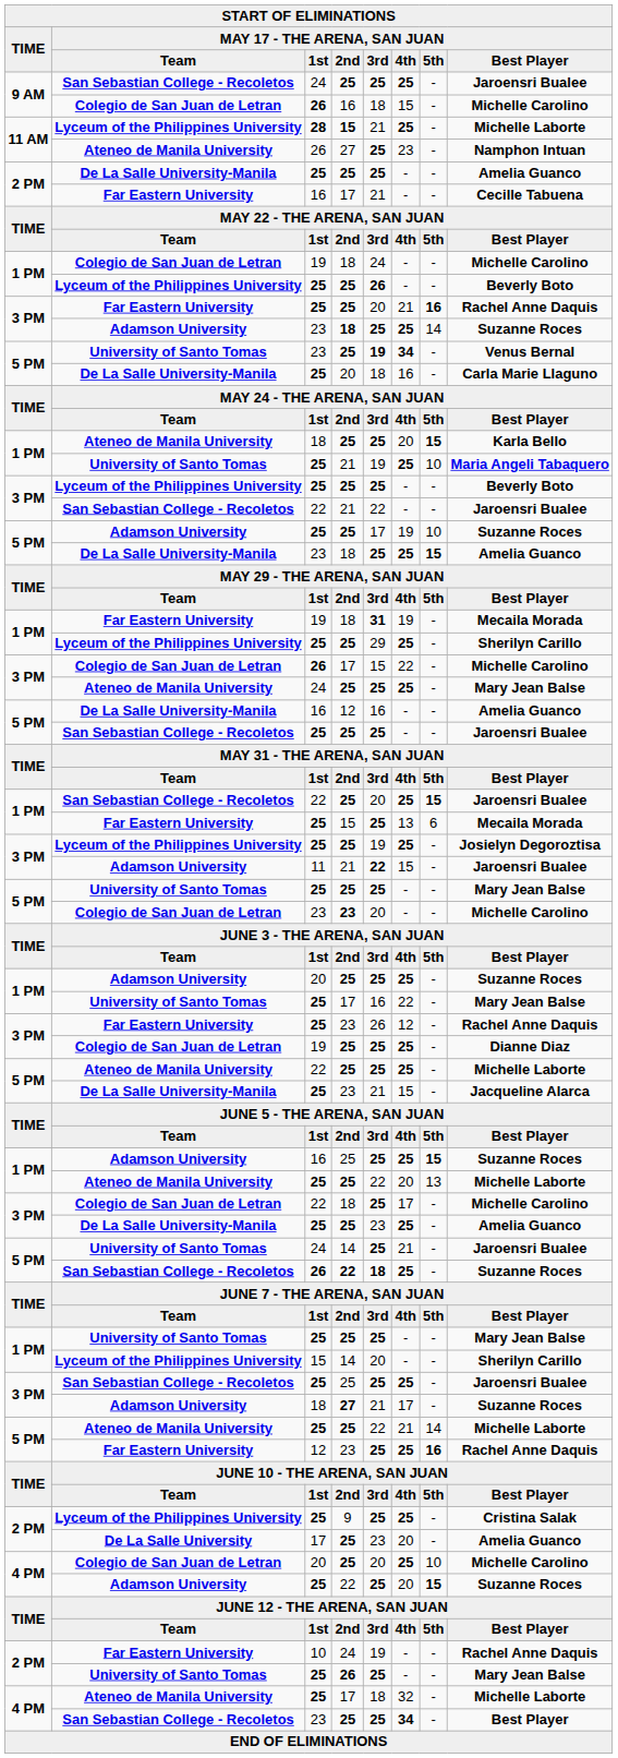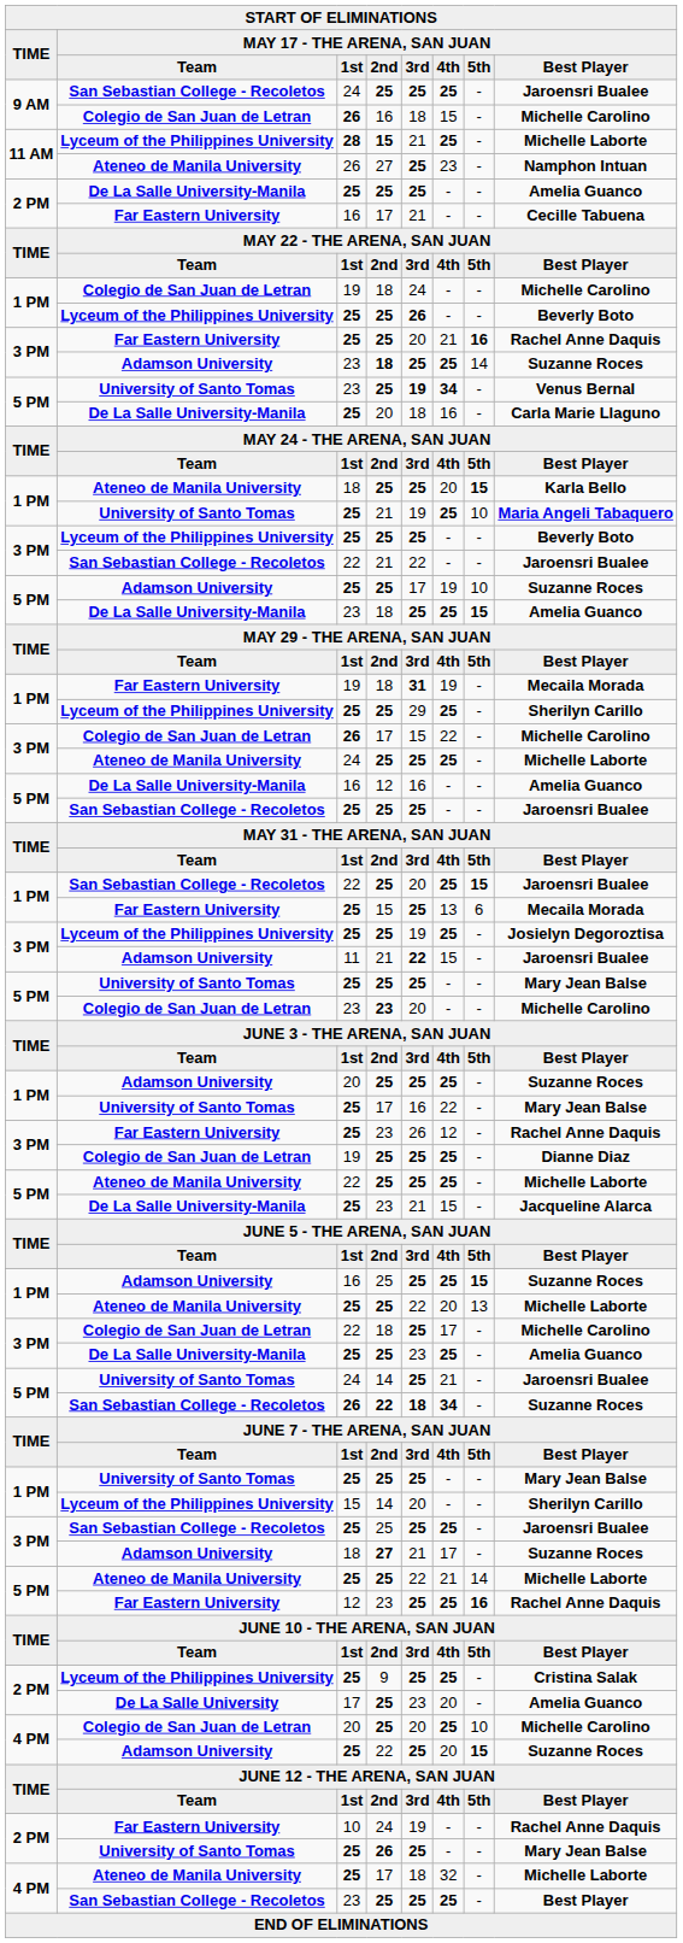 <table class="wikitable" style="text-align: center">
 <tr style="background:#efefef;">
 <td colspan=8><strong>START OF ELIMINATIONS</strong></td>
 </tr>
 <tr style="background:#efefef;">
 <td rowspan=2><strong>TIME</strong></td>
 <td colspan=7><strong>MAY 17 - THE ARENA, SAN JUAN</strong></td>
 </tr>
 <tr style="background:#efefef;">
 <td><strong>Team</strong></td>
 <td><strong>1st</strong></td>
 <td><strong>2nd</strong></td>
 <td><strong>3rd</strong></td>
 <td><strong>4th</strong></td>
 <td><strong>5th</strong></td>
 <td><strong>Best Player</strong></td>
 </tr>
 <tr>
 <td rowspan=2><strong>9 AM</strong></td>
 <td><strong><a href='#'>San Sebastian College - Recoletos</a></strong></td>
 <td>24</td>
 <td><strong>25</strong></td>
 <td><strong>25</strong></td>
 <td><strong>25</strong></td>
 <td>-</td>
 <td><strong>Jaroensri Bualee</strong></td>
 </tr>
 <tr>
 <td><strong><a href='#'>Colegio de San Juan de Letran</a></strong></td>
 <td><strong>26</strong></td>
 <td>16</td>
 <td>18</td>
 <td>15</td>
 <td>-</td>
 <td><strong>Michelle Carolino</strong></td>
 </tr>
 <tr>
 <td rowspan=2><strong>11 AM</strong></td>
 <td><strong><a href='#'>Lyceum of the Philippines University</a></strong></td>
 <td><strong>28</strong></td>
 <td><strong>15</strong></td>
 <td>21</td>
 <td><strong>25</strong></td>
 <td>-</td>
 <td><strong>Michelle Laborte</strong></td>
 </tr>
 <tr>
 <td><strong><a href='#'>Ateneo de Manila University</a></strong></td>
 <td>26</td>
 <td>27</td>
 <td><strong>25</strong></td>
 <td>23</td>
 <td>-</td>
 <td><strong>Namphon Intuan</strong></td>
 </tr>
 <tr>
 <td rowspan=2><strong>2 PM</strong></td>
 <td><strong><a href='#'>De La Salle University-Manila</a></strong></td>
 <td><strong>25</strong></td>
 <td><strong>25</strong></td>
 <td><strong>25</strong></td>
 <td>-</td>
 <td>-</td>
 <td><strong>Amelia Guanco</strong></td>
 </tr>
 <tr>
 <td><strong><a href='#'>Far Eastern University</a></strong></td>
 <td>16</td>
 <td>17</td>
 <td>21</td>
 <td>-</td>
 <td>-</td>
 <td><strong>Cecille Tabuena</strong></td>
 </tr>
 <tr style="background:#efefef;">
 <td rowspan=2><strong>TIME</strong></td>
 <td colspan=7><strong>MAY 22 - THE ARENA, SAN JUAN</strong></td>
 </tr>
 <tr style="background:#efefef;">
 <td><strong>Team</strong></td>
 <td><strong>1st</strong></td>
 <td><strong>2nd</strong></td>
 <td><strong>3rd</strong></td>
 <td><strong>4th</strong></td>
 <td><strong>5th</strong></td>
 <td><strong>Best Player</strong></td>
 </tr>
 <tr>
 <td rowspan=2><strong>1 PM</strong></td>
 <td><strong><a href='#'>Colegio de San Juan de Letran</a></strong></td>
 <td>19</td>
 <td>18</td>
 <td>24</td>
 <td>-</td>
 <td>-</td>
 <td><strong>Michelle Carolino</strong></td>
 </tr>
 <tr>
 <td><strong><a href='#'>Lyceum of the Philippines University</a></strong></td>
 <td><strong>25</strong></td>
 <td><strong>25</strong></td>
 <td><strong>26</strong></td>
 <td>-</td>
 <td>-</td>
 <td><strong>Beverly Boto</strong></td>
 </tr>
 <tr>
 <td rowspan=2><strong>3 PM</strong></td>
 <td><strong><a href='#'>Far Eastern University</a></strong></td>
 <td><strong>25</strong></td>
 <td><strong>25</strong></td>
 <td>20</td>
 <td>21</td>
 <td><strong>16</strong></td>
 <td><strong>Rachel Anne Daquis</strong></td>
 </tr>
 <tr>
 <td><strong><a href='#'>Adamson University</a></strong></td>
 <td>23</td>
 <td><strong>18</strong></td>
 <td><strong>25</strong></td>
 <td><strong>25</strong></td>
 <td>14</td>
 <td><strong>Suzanne Roces</strong></td>
 </tr>
 <tr>
 <td rowspan=2><strong>5 PM</strong></td>
 <td><strong><a href='#'>University of Santo Tomas</a></strong></td>
 <td>23</td>
 <td><strong>25</strong></td>
 <td><strong>19</strong></td>
 <td><strong>34</strong></td>
 <td>-</td>
 <td><strong>Venus Bernal</strong></td>
 </tr>
 <tr>
 <td><strong><a href='#'>De La Salle University-Manila</a></strong></td>
 <td><strong>25</strong></td>
 <td>20</td>
 <td>18</td>
 <td>16</td>
 <td>-</td>
 <td><strong>Carla Marie Llaguno</strong></td>
 </tr>
 <tr style="background:#efefef;">
 <td rowspan=2><strong>TIME</strong></td>
 <td colspan=7><strong>MAY 24 - THE ARENA, SAN JUAN</strong></td>
 </tr>
 <tr style="background:#efefef;">
 <td><strong>Team</strong></td>
 <td><strong>1st</strong></td>
 <td><strong>2nd</strong></td>
 <td><strong>3rd</strong></td>
 <td><strong>4th</strong></td>
 <td><strong>5th</strong></td>
 <td><strong>Best Player</strong></td>
 </tr>
 <tr>
 <td rowspan=2><strong>1 PM</strong></td>
 <td><strong><a href='#'>Ateneo de Manila University</a></strong></td>
 <td>18</td>
 <td><strong>25</strong></td>
 <td><strong>25</strong></td>
 <td>20</td>
 <td><strong>15</strong></td>
 <td><strong>Karla Bello</strong></td>
 </tr>
 <tr>
 <td><strong><a href='#'>University of Santo Tomas</a></strong></td>
 <td><strong>25</strong></td>
 <td>21</td>
 <td>19</td>
 <td><strong>25</strong></td>
 <td>10</td>
 <td><strong><a href='#'>Maria Angeli Tabaquero</a></strong></td>
 </tr>
 <tr>
 <td rowspan=2><strong>3 PM</strong></td>
 <td><strong><a href='#'>Lyceum of the Philippines University</a></strong></td>
 <td><strong>25</strong></td>
 <td><strong>25</strong></td>
 <td><strong>25</strong></td>
 <td>-</td>
 <td>-</td>
 <td><strong>Beverly Boto</strong></td>
 </tr>
 <tr>
 <td><strong><a href='#'>San Sebastian College - Recoletos</a></strong></td>
 <td>22</td>
 <td>21</td>
 <td>22</td>
 <td>-</td>
 <td>-</td>
 <td><strong>Jaroensri Bualee</strong></td>
 </tr>
 <tr>
 <td rowspan=2><strong>5 PM</strong></td>
 <td><strong><a href='#'>Adamson University</a></strong></td>
 <td><strong>25</strong></td>
 <td><strong>25</strong></td>
 <td>17</td>
 <td>19</td>
 <td>10</td>
 <td><strong>Suzanne Roces</strong></td>
 </tr>
 <tr>
 <td><strong><a href='#'>De La Salle University-Manila</a></strong></td>
 <td>23</td>
 <td>18</td>
 <td><strong>25</strong></td>
 <td><strong>25</strong></td>
 <td><strong>15</strong></td>
 <td><strong>Amelia Guanco</strong></td>
 </tr>
 <tr style="background:#efefef;">
 <td rowspan=2><strong>TIME</strong></td>
 <td colspan=7><strong>MAY 29 - THE ARENA, SAN JUAN</strong></td>
 </tr>
 <tr style="background:#efefef;">
 <td><strong>Team</strong></td>
 <td><strong>1st</strong></td>
 <td><strong>2nd</strong></td>
 <td><strong>3rd</strong></td>
 <td><strong>4th</strong></td>
 <td><strong>5th</strong></td>
 <td><strong>Best Player</strong></td>
 </tr>
 <tr>
 <td rowspan=2><strong>1 PM</strong></td>
 <td><strong><a href='#'>Far Eastern University</a></strong></td>
 <td>19</td>
 <td>18</td>
 <td><strong>31</strong></td>
 <td>19</td>
 <td>-</td>
 <td><strong>Mecaila Morada</strong></td>
 </tr>
 <tr>
 <td><strong><a href='#'>Lyceum of the Philippines University</a></strong></td>
 <td><strong>25</strong></td>
 <td><strong>25</strong></td>
 <td>29</td>
 <td><strong>25</strong></td>
 <td>-</td>
 <td><strong>Sherilyn Carillo</strong></td>
 </tr>
 <tr>
 <td rowspan=2><strong>3 PM</strong></td>
 <td><strong><a href='#'>Colegio de San Juan de Letran</a></strong></td>
 <td><strong>26</strong></td>
 <td>17</td>
 <td>15</td>
 <td>22</td>
 <td>-</td>
 <td><strong>Michelle Carolino</strong></td>
 </tr>
 <tr>
 <td><strong><a href='#'>Ateneo de Manila University</a></strong></td>
 <td>24</td>
 <td><strong>25</strong></td>
 <td><strong>25</strong></td>
 <td><strong>25</strong></td>
 <td>-</td>
-<td><strong>Mary Jean Balse</strong></td>
+<td><strong>Michelle Laborte</strong></td>
 </tr>
 <tr>
 <td rowspan=2><strong>5 PM</strong></td>
 <td><strong><a href='#'>De La Salle University-Manila</a></strong></td>
 <td>16</td>
 <td>12</td>
 <td>16</td>
 <td>-</td>
 <td>-</td>
 <td><strong>Amelia Guanco</strong></td>
 </tr>
 <tr>
 <td><strong><a href='#'>San Sebastian College - Recoletos</a></strong></td>
 <td><strong>25</strong></td>
 <td><strong>25</strong></td>
 <td><strong>25</strong></td>
 <td>-</td>
 <td>-</td>
 <td><strong>Jaroensri Bualee</strong></td>
 </tr>
 <tr style="background:#efefef;">
 <td rowspan=2><strong>TIME</strong></td>
 <td colspan=7><strong>MAY 31 - THE ARENA, SAN JUAN</strong></td>
 </tr>
 <tr style="background:#efefef;">
 <td><strong>Team</strong></td>
 <td><strong>1st</strong></td>
 <td><strong>2nd</strong></td>
 <td><strong>3rd</strong></td>
 <td><strong>4th</strong></td>
 <td><strong>5th</strong></td>
 <td><strong>Best Player</strong></td>
 </tr>
 <tr>
 <td rowspan=2><strong>1 PM</strong></td>
 <td><strong><a href='#'>San Sebastian College - Recoletos</a></strong></td>
 <td>22</td>
 <td><strong>25</strong></td>
 <td>20</td>
 <td><strong>25</strong></td>
 <td><strong>15</strong></td>
 <td><strong>Jaroensri Bualee</strong></td>
 </tr>
 <tr>
 <td><strong><a href='#'>Far Eastern University</a></strong></td>
 <td><strong>25</strong></td>
 <td>15</td>
 <td><strong>25</strong></td>
 <td>13</td>
 <td>6</td>
 <td><strong>Mecaila Morada</strong></td>
 </tr>
 <tr>
 <td rowspan=2><strong>3 PM</strong></td>
 <td><strong><a href='#'>Lyceum of the Philippines University</a></strong></td>
 <td><strong>25</strong></td>
 <td><strong>25</strong></td>
 <td>19</td>
 <td><strong>25</strong></td>
 <td>-</td>
 <td><strong>Josielyn Degoroztisa</strong></td>
 </tr>
 <tr>
 <td><strong><a href='#'>Adamson University</a></strong></td>
 <td>11</td>
 <td>21</td>
 <td><strong>22</strong></td>
 <td>15</td>
 <td>-</td>
 <td><strong>Jaroensri Bualee</strong></td>
 </tr>
 <tr>
 <td rowspan=2><strong>5 PM</strong></td>
 <td><strong><a href='#'>University of Santo Tomas</a></strong></td>
 <td><strong>25</strong></td>
 <td><strong>25</strong></td>
 <td><strong>25</strong></td>
 <td>-</td>
 <td>-</td>
 <td><strong>Mary Jean Balse</strong></td>
 </tr>
 <tr>
 <td><strong><a href='#'>Colegio de San Juan de Letran</a></strong></td>
 <td>23</td>
 <td><strong>23</strong></td>
 <td>20</td>
 <td>-</td>
 <td>-</td>
 <td><strong>Michelle Carolino</strong></td>
 </tr>
 <tr style="background:#efefef;">
 <td rowspan=2><strong>TIME</strong></td>
 <td colspan=7><strong>JUNE 3 - THE ARENA, SAN JUAN</strong></td>
 </tr>
 <tr style="background:#efefef;">
 <td><strong>Team</strong></td>
 <td><strong>1st</strong></td>
 <td><strong>2nd</strong></td>
 <td><strong>3rd</strong></td>
 <td><strong>4th</strong></td>
 <td><strong>5th</strong></td>
 <td><strong>Best Player</strong></td>
 </tr>
 <tr>
 <td rowspan=2><strong>1 PM</strong></td>
 <td><strong><a href='#'>Adamson University</a></strong></td>
 <td>20</td>
 <td><strong>25</strong></td>
 <td><strong>25</strong></td>
 <td><strong>25</strong></td>
 <td>-</td>
 <td><strong>Suzanne Roces</strong></td>
 </tr>
 <tr>
 <td><strong><a href='#'>University of Santo Tomas</a></strong></td>
 <td><strong>25</strong></td>
 <td>17</td>
 <td>16</td>
 <td>22</td>
 <td>-</td>
 <td><strong>Mary Jean Balse</strong></td>
 </tr>
 <tr>
 <td rowspan=2><strong>3 PM</strong></td>
 <td><strong><a href='#'>Far Eastern University</a></strong></td>
 <td><strong>25</strong></td>
 <td>23</td>
 <td>26</td>
 <td>12</td>
 <td>-</td>
 <td><strong>Rachel Anne Daquis</strong></td>
 </tr>
 <tr>
 <td><strong><a href='#'>Colegio de San Juan de Letran</a></strong></td>
 <td>19</td>
 <td><strong>25</strong></td>
 <td><strong>25</strong></td>
 <td><strong>25</strong></td>
 <td>-</td>
 <td><strong>Dianne Diaz</strong></td>
 </tr>
 <tr>
 <td rowspan=2><strong>5 PM</strong></td>
 <td><strong><a href='#'>Ateneo de Manila University</a></strong></td>
 <td>22</td>
 <td><strong>25</strong></td>
 <td><strong>25</strong></td>
 <td><strong>25</strong></td>
 <td>-</td>
 <td><strong>Michelle Laborte</strong></td>
 </tr>
 <tr>
 <td><strong><a href='#'>De La Salle University-Manila</a></strong></td>
 <td><strong>25</strong></td>
 <td>23</td>
 <td>21</td>
 <td>15</td>
 <td>-</td>
 <td><strong>Jacqueline Alarca</strong></td>
 </tr>
 <tr style="background:#efefef;">
 <td rowspan=2><strong>TIME</strong></td>
 <td colspan=7><strong>JUNE 5 - THE ARENA, SAN JUAN</strong></td>
 </tr>
 <tr style="background:#efefef;">
 <td><strong>Team</strong></td>
 <td><strong>1st</strong></td>
 <td><strong>2nd</strong></td>
 <td><strong>3rd</strong></td>
 <td><strong>4th</strong></td>
 <td><strong>5th</strong></td>
 <td><strong>Best Player</strong></td>
 </tr>
 <tr>
 <td rowspan=2><strong>1 PM</strong></td>
 <td><strong><a href='#'>Adamson University</a></strong></td>
 <td>16</td>
 <td>25</td>
 <td><strong>25</strong></td>
 <td><strong>25</strong></td>
 <td><strong>15</strong></td>
 <td><strong>Suzanne Roces</strong></td>
 </tr>
 <tr>
 <td><strong><a href='#'>Ateneo de Manila University</a></strong></td>
 <td><strong>25</strong></td>
 <td><strong>25</strong></td>
 <td>22</td>
 <td>20</td>
 <td>13</td>
 <td><strong>Michelle Laborte</strong></td>
 </tr>
 <tr>
 <td rowspan=2><strong>3 PM</strong></td>
 <td><strong><a href='#'>Colegio de San Juan de Letran</a></strong></td>
 <td>22</td>
 <td>18</td>
 <td><strong>25</strong></td>
 <td>17</td>
 <td>-</td>
 <td><strong>Michelle Carolino</strong></td>
 </tr>
 <tr>
 <td><strong><a href='#'>De La Salle University-Manila</a></strong></td>
 <td><strong>25</strong></td>
 <td><strong>25</strong></td>
 <td>23</td>
 <td><strong>25</strong></td>
 <td>-</td>
 <td><strong>Amelia Guanco</strong></td>
 </tr>
 <tr>
 <td rowspan=2><strong>5 PM</strong></td>
 <td><strong><a href='#'>University of Santo Tomas</a></strong></td>
 <td>24</td>
 <td>14</td>
 <td><strong>25</strong></td>
 <td>21</td>
 <td>-</td>
 <td><strong>Jaroensri Bualee</strong></td>
 </tr>
 <tr>
 <td><strong><a href='#'>San Sebastian College - Recoletos</a></strong></td>
 <td><strong>26</strong></td>
 <td><strong>22</strong></td>
 <td><strong>18</strong></td>
-<td><strong>25</strong></td>
+<td><strong>34</strong></td>
 <td>-</td>
 <td><strong>Suzanne Roces</strong></td>
 </tr>
 <tr style="background:#efefef;">
 <td rowspan=2><strong>TIME</strong></td>
 <td colspan=7><strong>JUNE 7 - THE ARENA, SAN JUAN</strong></td>
 </tr>
 <tr style="background:#efefef;">
 <td><strong>Team</strong></td>
 <td><strong>1st</strong></td>
 <td><strong>2nd</strong></td>
 <td><strong>3rd</strong></td>
 <td><strong>4th</strong></td>
 <td><strong>5th</strong></td>
 <td><strong>Best Player</strong></td>
 </tr>
 <tr>
 <td rowspan=2><strong>1 PM</strong></td>
 <td><strong><a href='#'>University of Santo Tomas</a></strong></td>
 <td><strong>25</strong></td>
 <td><strong>25</strong></td>
 <td><strong>25</strong></td>
 <td>-</td>
 <td>-</td>
 <td><strong>Mary Jean Balse</strong></td>
 </tr>
 <tr>
 <td><strong><a href='#'>Lyceum of the Philippines University</a></strong></td>
 <td>15</td>
 <td>14</td>
 <td>20</td>
 <td>-</td>
 <td>-</td>
 <td><strong>Sherilyn Carillo</strong></td>
 </tr>
 <tr>
 <td rowspan=2><strong>3 PM</strong></td>
 <td><strong><a href='#'>San Sebastian College - Recoletos</a></strong></td>
 <td><strong>25</strong></td>
 <td>25</td>
 <td><strong>25</strong></td>
 <td><strong>25</strong></td>
 <td>-</td>
 <td><strong>Jaroensri Bualee</strong></td>
 </tr>
 <tr>
 <td><strong><a href='#'>Adamson University</a></strong></td>
 <td>18</td>
 <td><strong>27</strong></td>
 <td>21</td>
 <td>17</td>
 <td>-</td>
 <td><strong>Suzanne Roces</strong></td>
 </tr>
 <tr>
 <td rowspan=2><strong>5 PM</strong></td>
 <td><strong><a href='#'>Ateneo de Manila University</a></strong></td>
 <td><strong>25</strong></td>
 <td><strong>25</strong></td>
 <td>22</td>
 <td>21</td>
 <td>14</td>
 <td><strong>Michelle Laborte</strong></td>
 </tr>
 <tr>
 <td><strong><a href='#'>Far Eastern University</a></strong></td>
 <td>12</td>
 <td>23</td>
 <td><strong>25</strong></td>
 <td><strong>25</strong></td>
 <td><strong>16</strong></td>
 <td><strong>Rachel Anne Daquis</strong></td>
 </tr>
 <tr style="background:#efefef;">
 <td rowspan=2><strong>TIME</strong></td>
 <td colspan=7><strong>JUNE 10 - THE ARENA, SAN JUAN</strong></td>
 </tr>
 <tr style="background:#efefef;">
 <td><strong>Team</strong></td>
 <td><strong>1st</strong></td>
 <td><strong>2nd</strong></td>
 <td><strong>3rd</strong></td>
 <td><strong>4th</strong></td>
 <td><strong>5th</strong></td>
 <td><strong>Best Player</strong></td>
 </tr>
 <tr>
 <td rowspan=2><strong>2 PM</strong></td>
 <td><strong><a href='#'>Lyceum of the Philippines University</a></strong></td>
 <td><strong>25</strong></td>
 <td>9</td>
 <td><strong>25</strong></td>
 <td><strong>25</strong></td>
 <td>-</td>
 <td><strong>Cristina Salak</strong></td>
 </tr>
 <tr>
 <td><strong><a href='#'>De La Salle University</a></strong></td>
 <td>17</td>
 <td><strong>25</strong></td>
 <td>23</td>
 <td>20</td>
 <td>-</td>
 <td><strong>Amelia Guanco</strong></td>
 </tr>
 <tr>
 <td rowspan=2><strong>4 PM</strong></td>
 <td><strong><a href='#'>Colegio de San Juan de Letran</a></strong></td>
 <td>20</td>
 <td><strong>25</strong></td>
 <td>20</td>
 <td><strong>25</strong></td>
 <td>10</td>
 <td><strong>Michelle Carolino</strong></td>
 </tr>
 <tr>
 <td><strong><a href='#'>Adamson University</a></strong></td>
 <td><strong>25</strong></td>
 <td>22</td>
 <td><strong>25</strong></td>
 <td>20</td>
 <td><strong>15</strong></td>
 <td><strong>Suzanne Roces</strong></td>
 </tr>
 <tr style="background:#efefef;">
 <td rowspan=2><strong>TIME</strong></td>
 <td colspan=7><strong>JUNE 12 - THE ARENA, SAN JUAN</strong></td>
 </tr>
 <tr style="background:#efefef;">
 <td><strong>Team</strong></td>
 <td><strong>1st</strong></td>
 <td><strong>2nd</strong></td>
 <td><strong>3rd</strong></td>
 <td><strong>4th</strong></td>
 <td><strong>5th</strong></td>
 <td><strong>Best Player</strong></td>
 </tr>
 <tr>
 <td rowspan=2><strong>2 PM</strong></td>
 <td><strong><a href='#'>Far Eastern University</a></strong></td>
 <td>10</td>
 <td>24</td>
 <td>19</td>
 <td>-</td>
 <td>-</td>
 <td><strong>Rachel Anne Daquis</strong></td>
 </tr>
 <tr>
 <td><strong><a href='#'>University of Santo Tomas</a></strong></td>
 <td><strong>25</strong></td>
 <td><strong>26</strong></td>
 <td><strong>25</strong></td>
 <td>-</td>
 <td>-</td>
 <td><strong>Mary Jean Balse</strong></td>
 </tr>
 <tr>
 <td rowspan=2><strong>4 PM</strong></td>
 <td><strong><a href='#'>Ateneo de Manila University</a></strong></td>
 <td><strong>25</strong></td>
 <td>17</td>
 <td>18</td>
 <td>32</td>
 <td>-</td>
 <td><strong>Michelle Laborte</strong></td>
 </tr>
 <tr>
 <td><strong><a href='#'>San Sebastian College - Recoletos</a></strong></td>
 <td>23</td>
 <td><strong>25</strong></td>
 <td><strong>25</strong></td>
-<td><strong>34</strong></td>
+<td><strong>25</strong></td>
 <td>-</td>
 <td><strong>Best Player</strong></td>
 </tr>
 <tr style="background:#efefef;">
 <td colspan=8><strong>END OF ELIMINATIONS</strong></td>
 </tr>
 </table>
